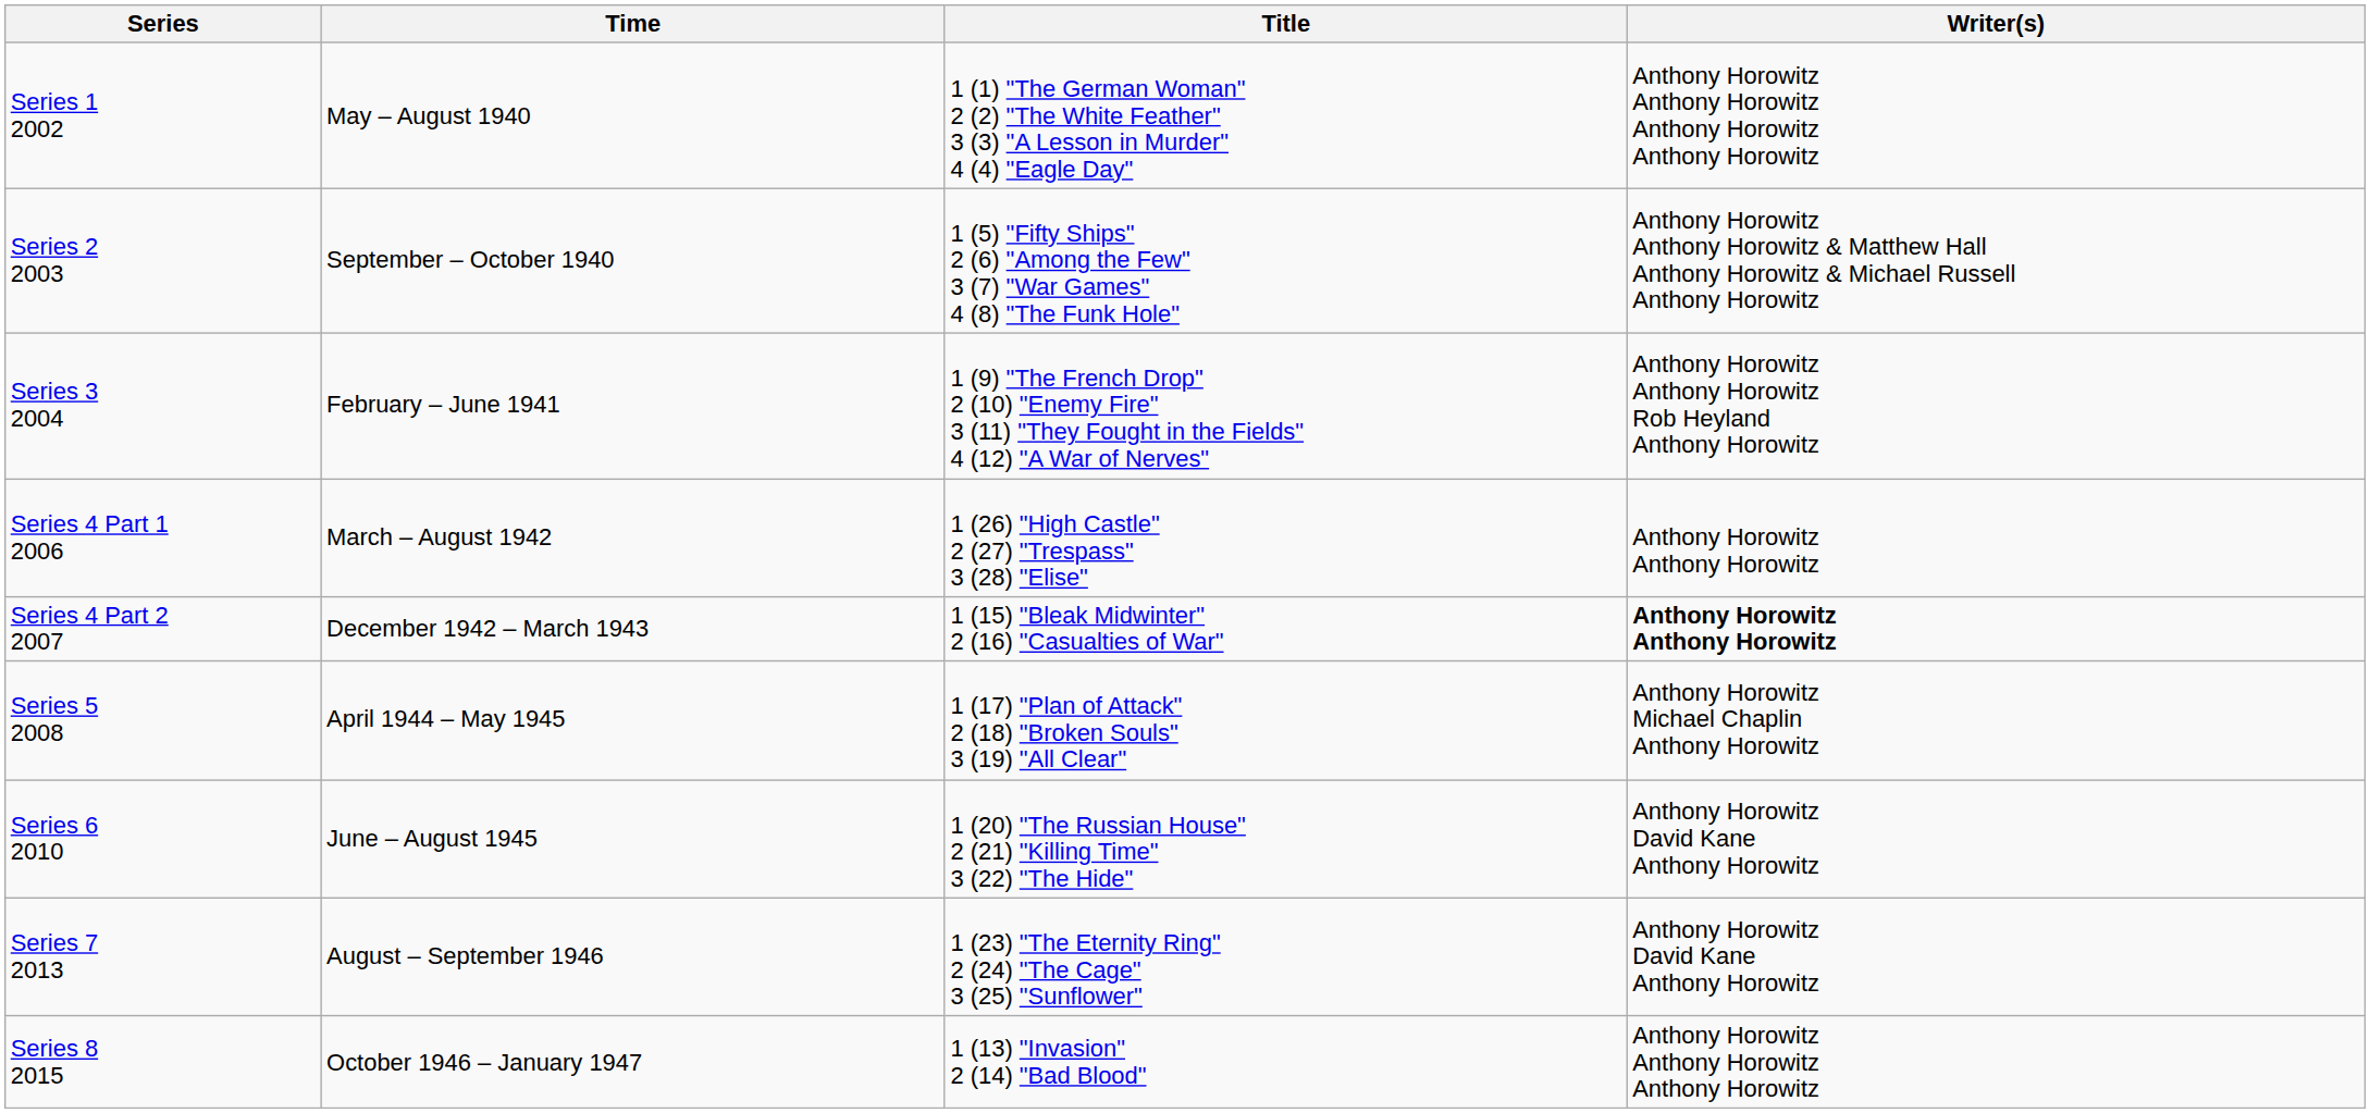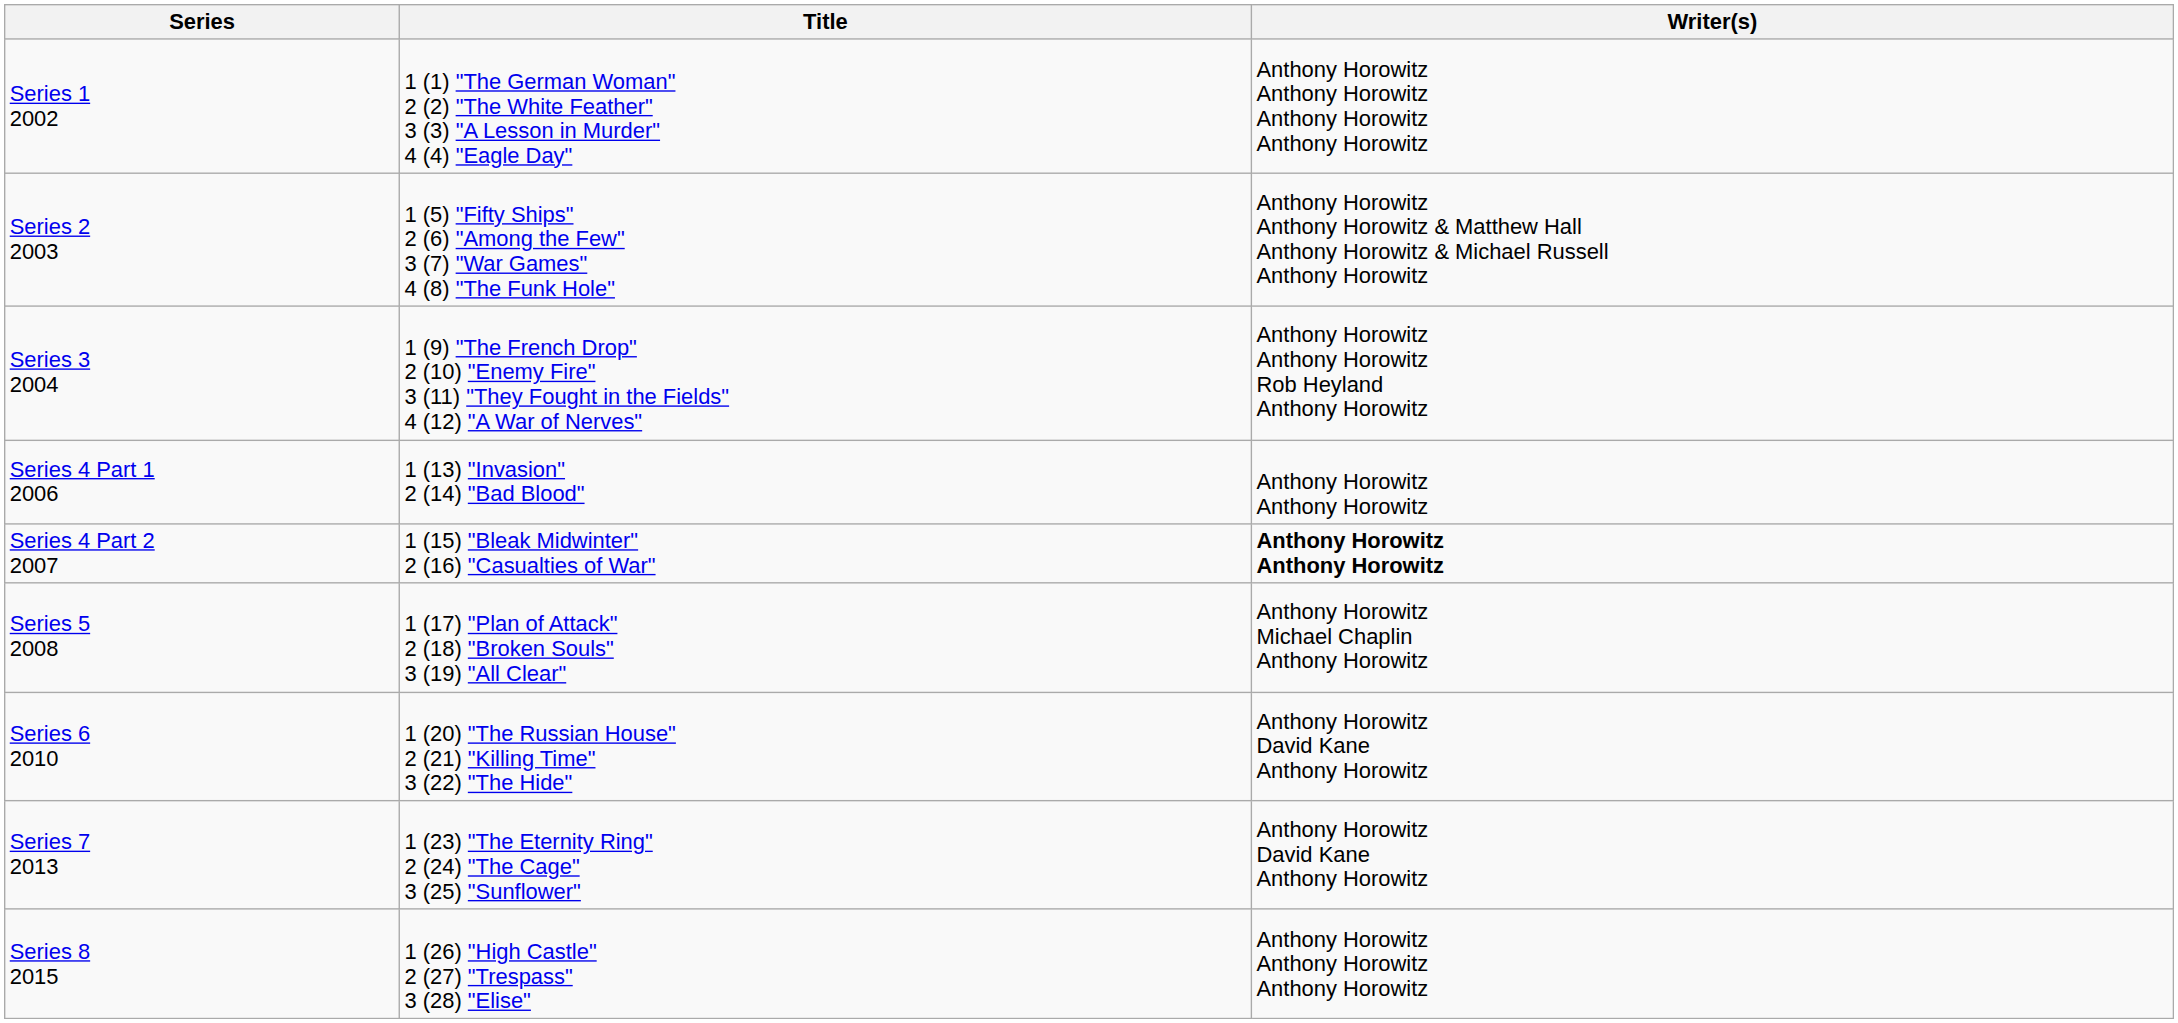 <table class="wikitable" style="width: 100%;">
 <tr>
 <th>Series</th>
-<th>Time</th>
 <th>Title</th>
 <th>Writer(s)</th>
 </tr>
 <tr>
 <td><a href='#'>Series 1</a> <br> 2002</td>
-<td>May – August 1940</td>
 <td><br>1 (1) <a href='#'>"The German Woman"</a> <br> 2 (2) <a href='#'>"The White Feather"</a> <br> 3 (3) <a href='#'>"A Lesson in Murder"</a> <br> 4 (4) <a href='#'>"Eagle Day"</a></td>
 <td>Anthony Horowitz <br> Anthony Horowitz <br> Anthony Horowitz <br> Anthony Horowitz</td>
 </tr>
 <tr>
 <td><a href='#'>Series 2</a> <br> 2003</td>
-<td>September – October 1940</td>
 <td><br>1 (5) <a href='#'>"Fifty Ships"</a> <br> 2 (6) <a href='#'>"Among the Few"</a> <br> 3 (7) <a href='#'>"War Games"</a> <br> 4 (8) <a href='#'>"The Funk Hole"</a></td>
 <td>Anthony Horowitz<br> Anthony Horowitz & Matthew Hall<br> Anthony Horowitz & Michael Russell <br> Anthony Horowitz</td>
 </tr>
 <tr>
 <td><a href='#'>Series 3</a> <br> 2004</td>
-<td>February – June 1941</td>
 <td><br>1 (9) <a href='#'>"The French Drop"</a> <br> 2 (10) <a href='#'>"Enemy Fire"</a> <br> 3 (11) <a href='#'>"They Fought in the Fields"</a> <br> 4 (12) <a href='#'>"A War of Nerves"</a></td>
 <td>Anthony Horowitz<br> Anthony Horowitz <br> Rob Heyland <br> Anthony Horowitz</td>
 </tr>
 <tr>
 <td><a href='#'>Series 4 Part 1</a> <br> 2006</td>
-<td>March – August 1942</td>
-<td><br>1 (26) <a href='#'>"High Castle"</a><br>2 (27) <a href='#'>"Trespass"</a><br> 3 (28) <a href='#'>"Elise"</a></td>
+<td>1 (13) <a href='#'>"Invasion"</a> <br> 2 (14) <a href='#'>"Bad Blood"</a></td>
 <td><br>Anthony Horowitz <br> Anthony Horowitz</td>
 </tr>
 <tr>
 <td><a href='#'>Series 4 Part 2</a> <br> 2007</td>
-<td>December 1942 – March 1943</td>
 <td>1 (15) <a href='#'>"Bleak Midwinter"</a> <br> 2 (16) <a href='#'>"Casualties of War"</a></td>
 <td><strong>Anthony Horowitz <br> Anthony Horowitz</strong></td>
 </tr>
 <tr>
 <td><a href='#'>Series 5</a><br>2008</td>
-<td>April 1944 – May 1945</td>
 <td><br>1 (17) <a href='#'>"Plan of Attack"</a> <br> 2 (18) <a href='#'>"Broken Souls"</a> <br> 3 (19) <a href='#'>"All Clear"</a></td>
 <td>Anthony Horowitz <br> Michael Chaplin <br> Anthony Horowitz</td>
 </tr>
 <tr>
 <td><a href='#'>Series 6</a> <br>2010</td>
-<td>June – August 1945</td>
 <td><br>1 (20) <a href='#'>"The Russian House"</a><br> 2 (21) <a href='#'>"Killing Time"</a> <br> 3 (22) <a href='#'>"The Hide"</a></td>
 <td>Anthony Horowitz <br> David Kane <br> Anthony Horowitz</td>
 </tr>
 <tr>
 <td><a href='#'>Series 7</a> <br> 2013</td>
-<td>August – September 1946</td>
 <td><br>1 (23) <a href='#'>"The Eternity Ring"</a><br>2 (24) <a href='#'>"The Cage"</a> <br> 3 (25) <a href='#'>"Sunflower"</a></td>
 <td>Anthony Horowitz <br> David Kane <br> Anthony Horowitz</td>
 </tr>
 <tr>
 <td><a href='#'>Series 8</a> <br> 2015</td>
-<td>October 1946 – January 1947</td>
-<td>1 (13) <a href='#'>"Invasion"</a> <br> 2 (14) <a href='#'>"Bad Blood"</a></td>
+<td><br>1 (26) <a href='#'>"High Castle"</a><br>2 (27) <a href='#'>"Trespass"</a><br> 3 (28) <a href='#'>"Elise"</a></td>
 <td>Anthony Horowitz<br>Anthony Horowitz<br>Anthony Horowitz</td>
 </tr>
 </table>
